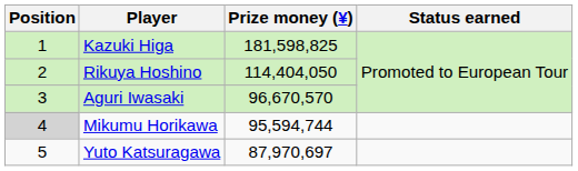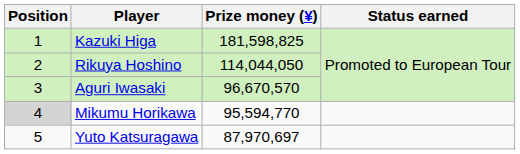 <table class="wikitable">
 <tr>
 <th>Position</th>
 <th>Player</th>
 <th>Prize money (<a href='#'>¥</a>)</th>
 <th>Status earned</th>
 </tr>
 <tr style="background:#D0F0C0;">
 <td align=center>1</td>
 <td> <a href='#'>Kazuki Higa</a></td>
 <td align=center>181,598,825</td>
 <td rowspan=3>Promoted to European Tour</td>
 </tr>
 <tr style="background:#D0F0C0;">
 <td align=center>2</td>
 <td> <a href='#'>Rikuya Hoshino</a></td>
-<td align=center>114,404,050</td>
+<td align=center>114,044,050</td>
 </tr>
 <tr style="background:#D0F0C0;">
 <td align=center>3</td>
 <td> <a href='#'>Aguri Iwasaki</a></td>
 <td align=center>96,670,570</td>
 </tr>
 <tr>
 <td align=center style="background: lightgrey;">4</td>
 <td> <a href='#'>Mikumu Horikawa</a></td>
-<td align=center>95,594,744</td>
+<td align=center>95,594,770</td>
 <td></td>
 </tr>
 <tr>
 <td align=center>5</td>
 <td> <a href='#'>Yuto Katsuragawa</a></td>
 <td align=center>87,970,697</td>
 <td></td>
 </tr>
 </table>
